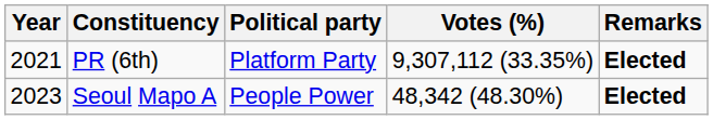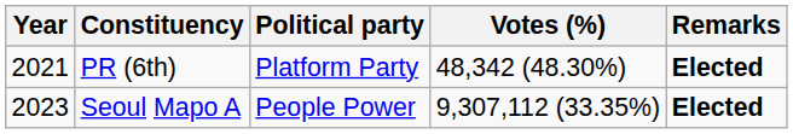 <table class="wikitable">
 <tr>
 <th>Year</th>
 <th>Constituency</th>
 <th>Political party</th>
 <th>Votes (%)</th>
 <th>Remarks</th>
 </tr>
 <tr>
 <td>2021</td>
 <td><a href='#'>PR</a> (6th)</td>
 <td><a href='#'>Platform Party</a></td>
-<td>9,307,112 (33.35%)</td>
+<td>48,342 (48.30%)</td>
 <td><strong>Elected</strong></td>
 </tr>
 <tr>
 <td>2023</td>
 <td><a href='#'>Seoul</a> <a href='#'>Mapo A</a></td>
 <td><a href='#'>People Power</a></td>
-<td>48,342 (48.30%)</td>
+<td>9,307,112 (33.35%)</td>
 <td><strong>Elected</strong></td>
 </tr>
 </table>
